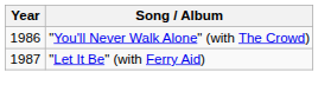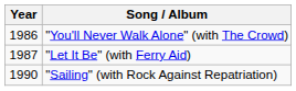 <table class="wikitable">
 <tr>
 <th align="center" valign="top" width="40">Year</th>
 <th align="left" valign="top">Song / Album</th>
 </tr>
 <tr>
 <td align="center" valign="top">1986</td>
 <td align="left" valign="top">"<a href='#'>You'll Never Walk Alone</a>" (with <a href='#'>The Crowd</a>)</td>
 </tr>
 <tr>
 <td align="center" valign="top">1987</td>
 <td align="left" valign="top">"<a href='#'>Let It Be</a>" (with <a href='#'>Ferry Aid</a>)</td>
 </tr>
+<tr>
+<td align="center" valign="top">1990</td>
+<td align="left" valign="top">"<a href='#'>Sailing</a>" (with Rock Against Repatriation)</td>
+</tr>
 </table>
